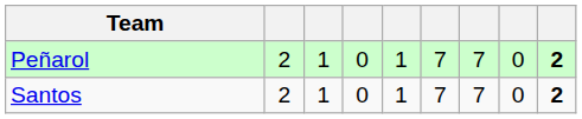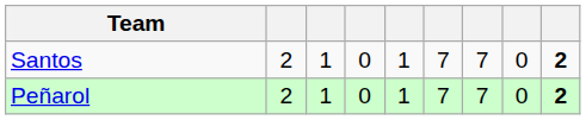 <table class="wikitable" style="text-align: center;">
 <tr>
 <th width=175>Team</th>
 <th width=20></th>
 <th width=20></th>
 <th width=20></th>
 <th width=20></th>
 <th width=20></th>
 <th width=20></th>
 <th width=20></th>
 <th width=20></th>
 </tr>
+<tr>
+<td align=left> <a href='#'>Santos</a></td>
+<td>2</td>
+<td>1</td>
+<td>0</td>
+<td>1</td>
+<td>7</td>
+<td>7</td>
+<td>0</td>
+<td><strong>2</strong></td>
+</tr>
 <tr bgcolor=#CCFFCC>
 <td align=left> <a href='#'>Peñarol</a></td>
 <td>2</td>
 <td>1</td>
 <td>0</td>
 <td>1</td>
 <td>7</td>
 <td>7</td>
 <td>0</td>
 <td><strong>2</strong></td>
 </tr>
-<tr>
-<td align=left> <a href='#'>Santos</a></td>
-<td>2</td>
-<td>1</td>
-<td>0</td>
-<td>1</td>
-<td>7</td>
-<td>7</td>
-<td>0</td>
-<td><strong>2</strong></td>
-</tr>
 </table>
